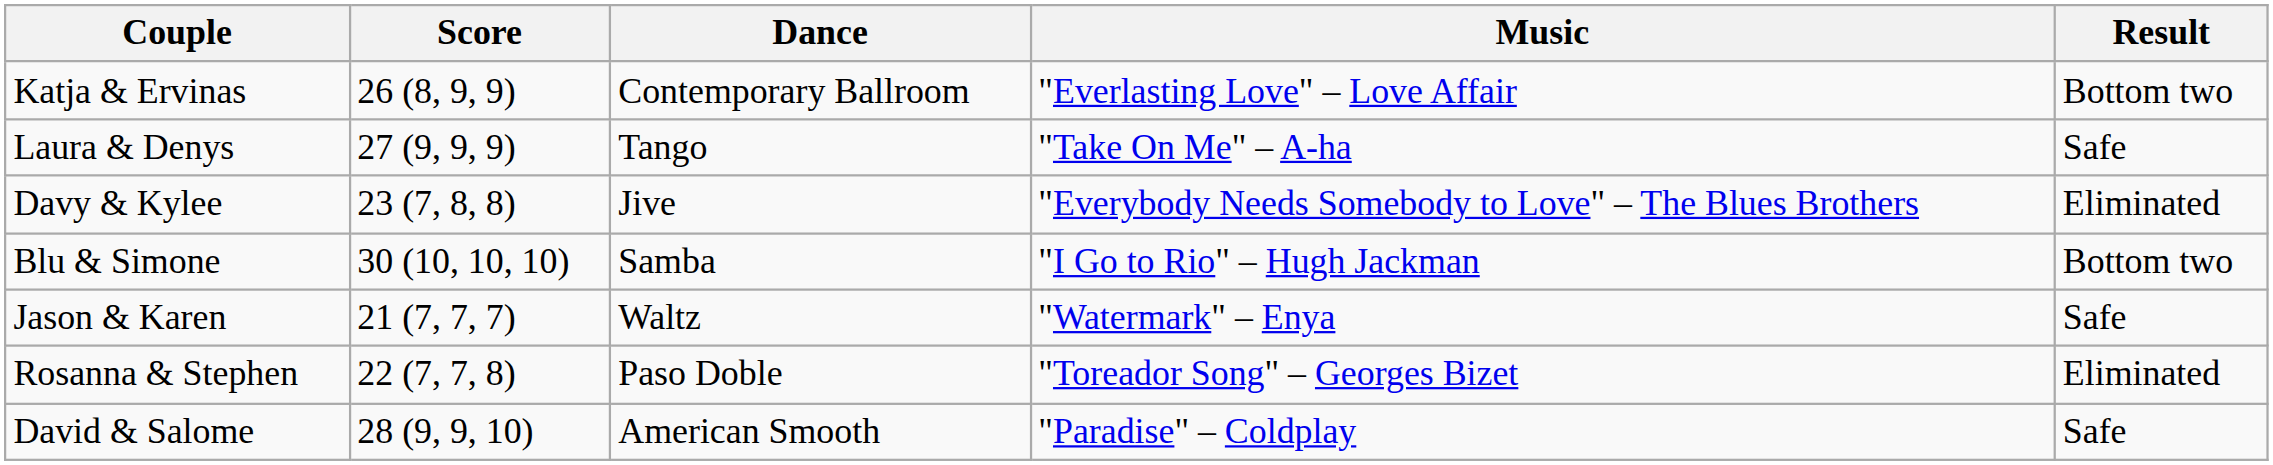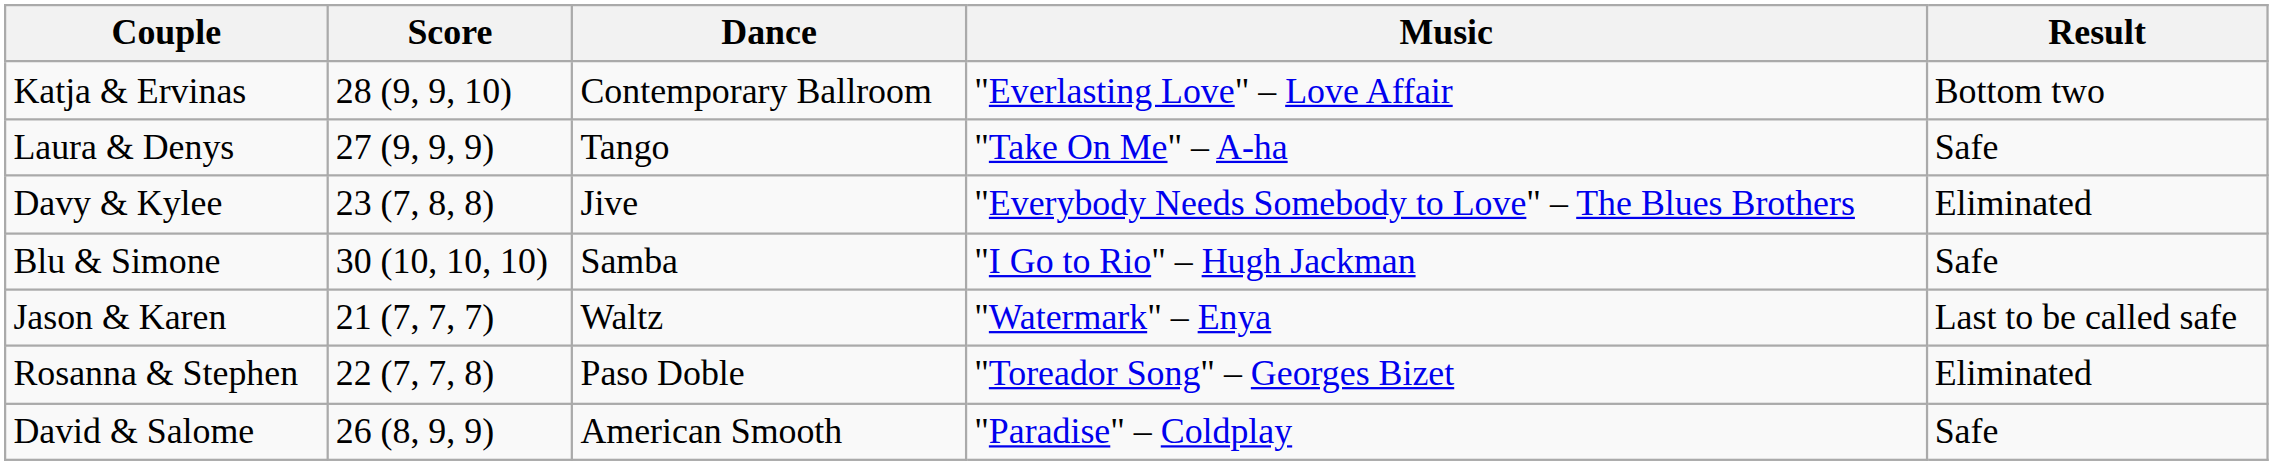 <table class="wikitable" style="width:80%;">
 <tr>
 <th>Couple</th>
 <th>Score</th>
 <th>Dance</th>
 <th>Music</th>
 <th>Result</th>
 </tr>
 <tr>
 <td>Katja & Ervinas</td>
-<td>26 (8, 9, 9)</td>
+<td>28 (9, 9, 10)</td>
 <td>Contemporary Ballroom</td>
 <td>"<a href='#'>Everlasting Love</a>" – <a href='#'>Love Affair</a></td>
 <td>Bottom two</td>
 </tr>
 <tr>
 <td>Laura & Denys</td>
 <td>27 (9, 9, 9)</td>
 <td>Tango</td>
 <td>"<a href='#'>Take On Me</a>" – <a href='#'>A-ha</a></td>
 <td>Safe</td>
 </tr>
 <tr>
 <td>Davy & Kylee</td>
 <td>23 (7, 8, 8)</td>
 <td>Jive</td>
 <td>"<a href='#'>Everybody Needs Somebody to Love</a>" – <a href='#'>The Blues Brothers</a></td>
 <td>Eliminated</td>
 </tr>
 <tr>
 <td>Blu & Simone</td>
 <td>30 (10, 10, 10)</td>
 <td>Samba</td>
 <td>"<a href='#'>I Go to Rio</a>" – <a href='#'>Hugh Jackman</a></td>
-<td>Bottom two</td>
+<td>Safe</td>
 </tr>
 <tr>
 <td>Jason & Karen</td>
 <td>21 (7, 7, 7)</td>
 <td>Waltz</td>
 <td>"<a href='#'>Watermark</a>" – <a href='#'>Enya</a></td>
-<td>Safe</td>
+<td>Last to be called safe</td>
 </tr>
 <tr>
 <td>Rosanna & Stephen</td>
 <td>22 (7, 7, 8)</td>
 <td>Paso Doble</td>
 <td>"<a href='#'>Toreador Song</a>" – <a href='#'>Georges Bizet</a></td>
 <td>Eliminated</td>
 </tr>
 <tr>
 <td>David & Salome</td>
-<td>28 (9, 9, 10)</td>
+<td>26 (8, 9, 9)</td>
 <td>American Smooth</td>
 <td>"<a href='#'>Paradise</a>" – <a href='#'>Coldplay</a></td>
 <td>Safe</td>
 </tr>
 </table>
